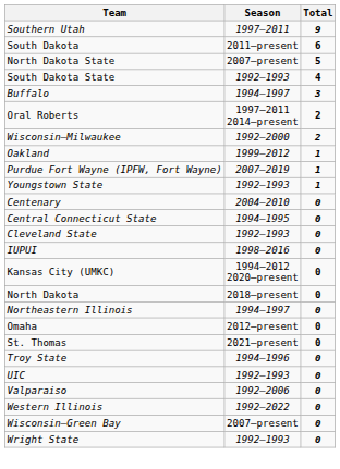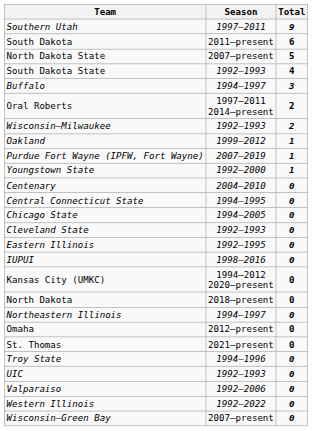 <table class="wikitable sortable">
 <tr>
 <th scope="col">Team</th>
 <th scope="col">Season</th>
 <th scope="col">Total</th>
 </tr>
 <tr>
 <td><em>Southern Utah</em></td>
 <td align=center><em>1997–2011</em></td>
 <td align=center><strong><em>9</em></strong></td>
 </tr>
 <tr>
 <td>South Dakota</td>
 <td align=center>2011–present</td>
 <td align=center><strong>6</strong></td>
 </tr>
 <tr>
 <td>North Dakota State</td>
 <td align=center>2007–present</td>
 <td align=center><strong>5</strong></td>
 </tr>
 <tr>
 <td>South Dakota State</td>
 <td align=center><em>1992–1993</em></td>
 <td align=center><strong>4</strong></td>
 </tr>
 <tr>
 <td><em>Buffalo</em></td>
 <td align=center><em>1994–1997</em></td>
 <td align=center><strong><em>3</em></strong></td>
 </tr>
 <tr>
 <td>Oral Roberts</td>
 <td align=center>1997–2011<br>2014–present</td>
 <td align=center><strong>2</strong></td>
 </tr>
 <tr>
 <td><em>Wisconsin–Milwaukee</em></td>
-<td align=center><em>1992–2000</em></td>
+<td align=center><em>1992–1993</em></td>
 <td align=center><strong><em>2</em></strong></td>
 </tr>
 <tr>
 <td><em>Oakland</em></td>
 <td align=center><em>1999–2012</em></td>
 <td align=center><strong><em>1</em></strong></td>
 </tr>
 <tr>
 <td><em>Purdue Fort Wayne (IPFW, Fort Wayne)</em></td>
 <td align=center><em>2007–2019</em></td>
 <td align=center><strong><em>1</em></strong></td>
 </tr>
 <tr>
 <td><em>Youngstown State</em></td>
-<td align=center><em>1992–1993</em></td>
+<td align=center><em>1992–2000</em></td>
 <td align=center><strong><em>1</em></strong></td>
 </tr>
 <tr>
 <td><em>Centenary</em></td>
 <td align=center><em>2004–2010</em></td>
 <td align=center><strong><em>0</em></strong></td>
 </tr>
 <tr>
 <td><em>Central Connecticut State</em></td>
 <td align=center><em>1994–1995</em></td>
 <td align=center><strong><em>0</em></strong></td>
 </tr>
 <tr>
+<td><em>Chicago State</em></td>
+<td align=center><em>1994–2005</em></td>
+<td align=center><strong><em>0</em></strong></td>
+</tr>
+<tr>
 <td><em>Cleveland State</em></td>
 <td align=center><em>1992–1993</em></td>
+<td align=center><strong><em>0</em></strong></td>
+</tr>
+<tr>
+<td><em>Eastern Illinois</em></td>
+<td align=center><em>1992–1995</em></td>
 <td align=center><strong><em>0</em></strong></td>
 </tr>
 <tr>
 <td><em>IUPUI</em></td>
 <td align=center><em>1998–2016</em></td>
 <td align=center><strong><em>0</em></strong></td>
 </tr>
 <tr>
 <td>Kansas City (UMKC)</td>
 <td align=center>1994–2012<br>2020–present</td>
 <td align=center><strong>0</strong></td>
 </tr>
 <tr>
 <td>North Dakota</td>
 <td align=center>2018–present</td>
 <td align=center><strong>0</strong></td>
 </tr>
 <tr>
 <td><em>Northeastern Illinois</em></td>
 <td align=center><em>1994–1997</em></td>
 <td align=center><strong><em>0</em></strong></td>
 </tr>
 <tr>
 <td>Omaha</td>
 <td align=center>2012–present</td>
 <td align=center><strong>0</strong></td>
 </tr>
 <tr>
 <td>St. Thomas</td>
 <td align=center>2021–present</td>
 <td align=center><strong>0</strong></td>
 </tr>
 <tr>
 <td><em>Troy State</em></td>
 <td align=center><em>1994–1996</em></td>
 <td align=center><strong><em>0</em></strong></td>
 </tr>
 <tr>
 <td><em>UIC</em></td>
 <td align=center><em>1992–1993</em></td>
 <td align=center><strong><em>0</em></strong></td>
 </tr>
 <tr>
 <td><em>Valparaiso</em></td>
 <td align=center><em>1992–2006</em></td>
 <td align=center><strong><em>0</em></strong></td>
 </tr>
 <tr>
 <td><em>Western Illinois</em></td>
 <td align=center><em>1992–2022</em></td>
 <td align=center><strong><em>0</em></strong></td>
 </tr>
 <tr>
 <td><em>Wisconsin–Green Bay</em></td>
 <td align=center>2007–present</td>
 <td align=center><strong><em>0</em></strong></td>
 </tr>
-<tr>
-<td><em>Wright State</em></td>
-<td align=center><em>1992–1993</em></td>
-<td align=center><strong><em>0</em></strong></td>
-</tr>
 </table>
